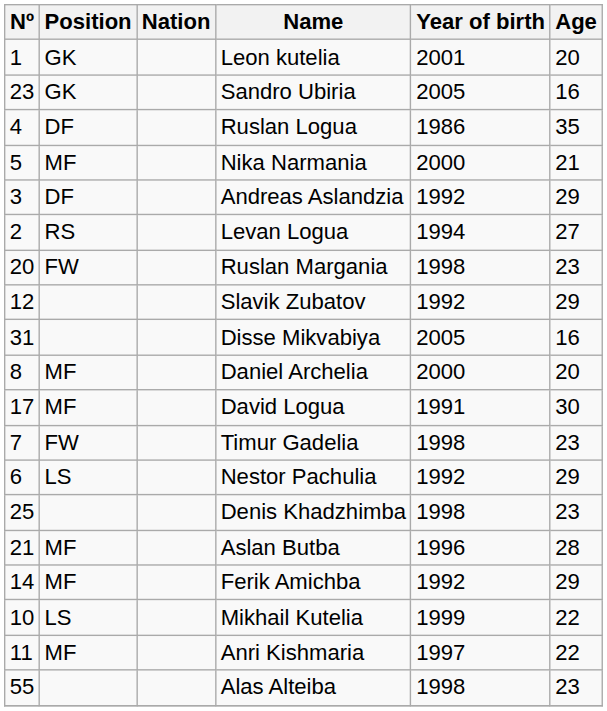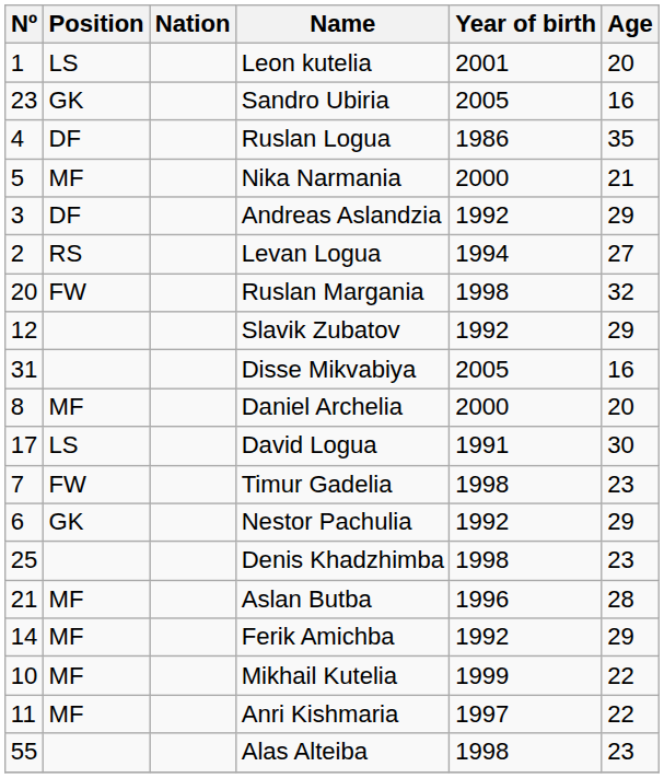 <table class="wikitable sortable">
 <tr>
 <th>Nº</th>
 <th>Position</th>
 <th>Nation</th>
 <th>Name</th>
 <th>Year of birth</th>
 <th>Age</th>
 </tr>
 <tr>
 <td>1</td>
-<td>GK</td>
+<td>LS</td>
 <td></td>
 <td>Leon kutelia</td>
 <td>2001</td>
 <td>20</td>
 </tr>
 <tr>
 <td>23</td>
 <td>GK</td>
 <td></td>
 <td>Sandro Ubiria</td>
 <td>2005</td>
 <td>16</td>
 </tr>
 <tr>
 <td>4</td>
 <td>DF</td>
 <td></td>
 <td>Ruslan Logua</td>
 <td>1986</td>
 <td>35</td>
 </tr>
 <tr>
 <td>5</td>
 <td>MF</td>
 <td></td>
 <td>Nika Narmania</td>
 <td>2000</td>
 <td>21</td>
 </tr>
 <tr>
 <td>3</td>
 <td>DF</td>
 <td></td>
 <td>Andreas Aslandzia</td>
 <td>1992</td>
 <td>29</td>
 </tr>
 <tr>
 <td>2</td>
 <td>RS</td>
 <td></td>
 <td>Levan Logua</td>
 <td>1994</td>
 <td>27</td>
 </tr>
 <tr>
 <td>20</td>
 <td>FW</td>
 <td></td>
 <td>Ruslan Margania</td>
 <td>1998</td>
-<td>23</td>
+<td>32</td>
 </tr>
 <tr>
 <td>12</td>
 <td></td>
 <td></td>
 <td>Slavik Zubatov</td>
 <td>1992</td>
 <td>29</td>
 </tr>
 <tr>
 <td>31</td>
 <td></td>
 <td></td>
 <td>Disse Mikvabiya</td>
 <td>2005</td>
 <td>16</td>
 </tr>
 <tr>
 <td>8</td>
 <td>MF</td>
 <td></td>
 <td>Daniel Archelia</td>
 <td>2000</td>
 <td>20</td>
 </tr>
 <tr>
 <td>17</td>
-<td>MF</td>
+<td>LS</td>
 <td></td>
 <td>David Logua</td>
 <td>1991</td>
 <td>30</td>
 </tr>
 <tr>
 <td>7</td>
 <td>FW</td>
 <td></td>
 <td>Timur Gadelia</td>
 <td>1998</td>
 <td>23</td>
 </tr>
 <tr>
 <td>6</td>
-<td>LS</td>
+<td>GK</td>
 <td></td>
 <td>Nestor Pachulia</td>
 <td>1992</td>
 <td>29</td>
 </tr>
 <tr>
 <td>25</td>
 <td></td>
 <td></td>
 <td>Denis Khadzhimba</td>
 <td>1998</td>
 <td>23</td>
 </tr>
 <tr>
 <td>21</td>
 <td>MF</td>
 <td></td>
 <td>Aslan Butba</td>
 <td>1996</td>
 <td>28</td>
 </tr>
 <tr>
 <td>14</td>
 <td>MF</td>
 <td></td>
 <td>Ferik Amichba</td>
 <td>1992</td>
 <td>29</td>
 </tr>
 <tr>
 <td>10</td>
-<td>LS</td>
+<td>MF</td>
 <td></td>
 <td>Mikhail Kutelia</td>
 <td>1999</td>
 <td>22</td>
 </tr>
 <tr>
 <td>11</td>
 <td>MF</td>
 <td></td>
 <td>Anri Kishmaria</td>
 <td>1997</td>
 <td>22</td>
 </tr>
 <tr>
 <td>55</td>
 <td></td>
 <td></td>
 <td>Alas Alteiba</td>
 <td>1998</td>
 <td>23</td>
 </tr>
 <tr>
 </tr>
 </table>
